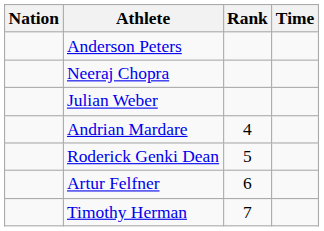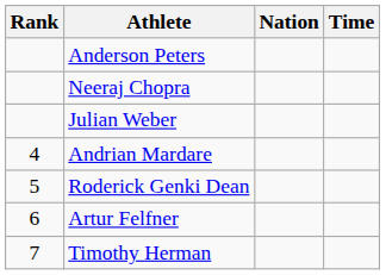 <table class="wikitable">
 <tr>
+<th scope="col">Rank</th>
+<th scope="col">Athlete</th>
 <th scope="col">Nation</th>
-<th scope="col">Athlete</th>
-<th scope="col">Rank</th>
 <th scope="col">Time</th>
 </tr>
 <tr>
+<td align=center></td>
+<td><a href='#'>Anderson Peters</a></td>
 <td></td>
-<td><a href='#'>Anderson Peters</a></td>
-<td align=center></td>
 <td></td>
 </tr>
 <tr>
+<td align=center></td>
+<td><a href='#'>Neeraj Chopra</a></td>
 <td></td>
-<td><a href='#'>Neeraj Chopra</a></td>
-<td align=center></td>
 <td></td>
 </tr>
 <tr>
+<td align=center></td>
+<td><a href='#'>Julian Weber</a></td>
 <td></td>
-<td><a href='#'>Julian Weber</a></td>
-<td align=center></td>
 <td></td>
 </tr>
 <tr>
+<td align=center>4</td>
+<td><a href='#'>Andrian Mardare</a></td>
 <td></td>
-<td><a href='#'>Andrian Mardare</a></td>
-<td align=center>4</td>
 <td></td>
 </tr>
 <tr>
+<td align=center>5</td>
+<td><a href='#'>Roderick Genki Dean</a></td>
 <td></td>
-<td><a href='#'>Roderick Genki Dean</a></td>
-<td align=center>5</td>
 <td></td>
 </tr>
 <tr>
+<td align=center>6</td>
+<td><a href='#'>Artur Felfner</a></td>
 <td></td>
-<td><a href='#'>Artur Felfner</a></td>
-<td align=center>6</td>
 <td></td>
 </tr>
 <tr>
+<td align=center>7</td>
+<td><a href='#'>Timothy Herman</a></td>
 <td></td>
-<td><a href='#'>Timothy Herman</a></td>
-<td align=center>7</td>
 <td></td>
 </tr>
 </table>
